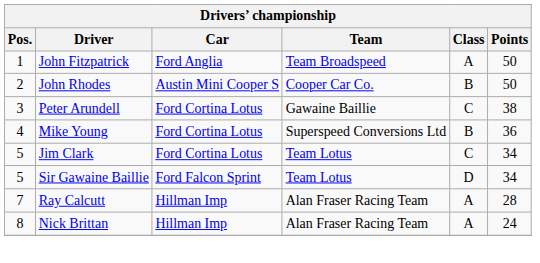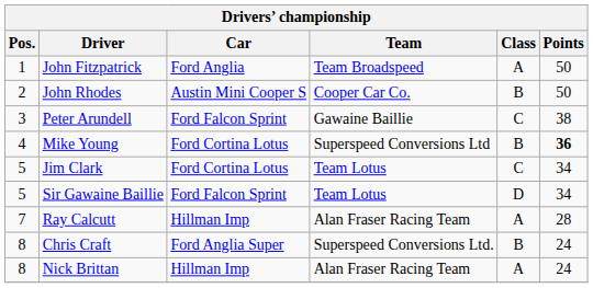 <table class="wikitable" style="font-size: 90%">
 <tr>
 <th colspan=6>Drivers’ championship</th>
 </tr>
 <tr>
 <th>Pos.</th>
 <th>Driver</th>
 <th>Car</th>
 <th>Team</th>
 <th>Class</th>
 <th>Points</th>
 </tr>
 <tr>
 <td align=center>1</td>
 <td> <a href='#'>John Fitzpatrick</a></td>
 <td><a href='#'>Ford Anglia</a></td>
 <td><a href='#'>Team Broadspeed</a></td>
 <td align=center>A</td>
 <td align=center>50</td>
 </tr>
 <tr>
 <td align=center>2</td>
 <td> <a href='#'>John Rhodes</a></td>
 <td><a href='#'>Austin Mini Cooper S</a></td>
 <td><a href='#'>Cooper Car Co.</a></td>
 <td align=center>B</td>
 <td align=center>50</td>
 </tr>
 <tr>
 <td align=center>3</td>
 <td> <a href='#'>Peter Arundell</a></td>
-<td><a href='#'>Ford Cortina Lotus</a></td>
+<td><a href='#'>Ford Falcon Sprint</a></td>
 <td>Gawaine Baillie</td>
 <td align=center>C</td>
 <td align=center>38</td>
 </tr>
 <tr>
 <td align=center>4</td>
 <td> <a href='#'>Mike Young</a></td>
 <td><a href='#'>Ford Cortina Lotus</a></td>
 <td>Superspeed Conversions Ltd</td>
 <td align=center>B</td>
-<td align=center>36</td>
+<td align=center><strong>36</strong></td>
 </tr>
 <tr>
 <td align=center>5</td>
 <td> <a href='#'>Jim Clark</a></td>
 <td><a href='#'>Ford Cortina Lotus</a></td>
 <td><a href='#'>Team Lotus</a></td>
 <td align=center>C</td>
 <td align=center>34</td>
 </tr>
 <tr>
 <td align=center>5</td>
 <td> <a href='#'>Sir Gawaine Baillie</a></td>
 <td><a href='#'>Ford Falcon Sprint</a></td>
 <td><a href='#'>Team Lotus</a></td>
 <td align=center>D</td>
 <td align=center>34</td>
 </tr>
 <tr>
 <td align=center>7</td>
 <td> <a href='#'>Ray Calcutt</a></td>
 <td><a href='#'>Hillman Imp</a></td>
 <td>Alan Fraser Racing Team</td>
 <td align=center>A</td>
 <td align=center>28</td>
 </tr>
 <tr>
 <td align=center>8</td>
+<td> <a href='#'>Chris Craft</a></td>
+<td><a href='#'>Ford Anglia Super</a></td>
+<td>Superspeed Conversions Ltd.</td>
+<td align=center>B</td>
+<td align=center>24</td>
+</tr>
+<tr>
+<td align=center>8</td>
 <td> <a href='#'>Nick Brittan</a></td>
 <td><a href='#'>Hillman Imp</a></td>
 <td>Alan Fraser Racing Team</td>
 <td align=center>A</td>
 <td align=center>24</td>
 </tr>
 <tr>
 </tr>
 </table>
